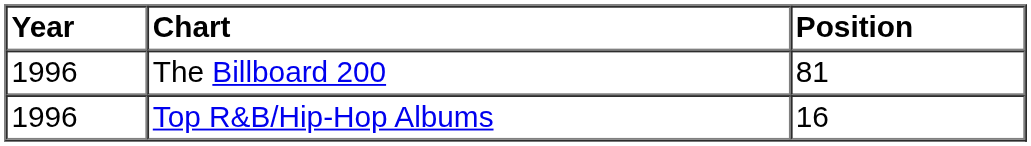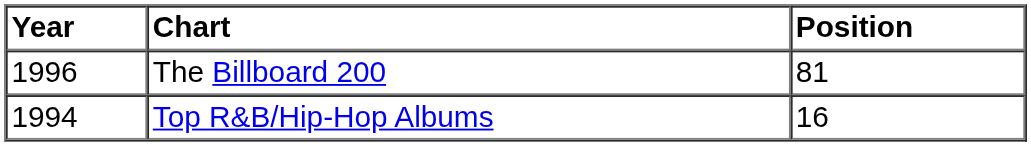 <table border=1 cellspacing=0 cellpadding=2 width="550px">
 <tr>
 <th align="left">Year</th>
 <th align="left">Chart</th>
 <th align="left">Position</th>
 </tr>
 <tr>
 <td align="left">1996</td>
 <td align="left">The <a href='#'>Billboard 200</a></td>
 <td align="left">81</td>
 </tr>
 <tr>
-<td align="left">1996</td>
+<td align="left">1994</td>
 <td align="left"><a href='#'>Top R&B/Hip-Hop Albums</a></td>
 <td align="left">16</td>
 </tr>
 <tr>
 </tr>
 </table>
